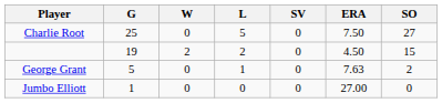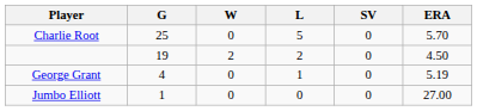 <table class="wikitable sortable">
 <tr>
 <th bgcolor="#DDDDFF" width="16%">Player</th>
 <th bgcolor="#DDDDFF" width="9%">G</th>
 <th bgcolor="#DDDDFF" width="9%">W</th>
 <th bgcolor="#DDDDFF" width="9%">L</th>
 <th bgcolor="#DDDDFF" width="9%">SV</th>
 <th bgcolor="#DDDDFF" width="9%">ERA</th>
-<th bgcolor="#DDDDFF" width="9%">SO</th>
 </tr>
 <tr align="center">
 <td><a href='#'>Charlie Root</a></td>
 <td>25</td>
 <td>0</td>
 <td>5</td>
 <td>0</td>
-<td>7.50</td>
-<td>27</td>
+<td>5.70</td>
 </tr>
 <tr align="center">
 <td></td>
 <td>19</td>
 <td>2</td>
 <td>2</td>
 <td>0</td>
 <td>4.50</td>
-<td>15</td>
 </tr>
 <tr align="center">
 <td><a href='#'>George Grant</a></td>
-<td>5</td>
+<td>4</td>
 <td>0</td>
 <td>1</td>
 <td>0</td>
-<td>7.63</td>
-<td>2</td>
+<td>5.19</td>
 </tr>
 <tr align="center">
 <td><a href='#'>Jumbo Elliott</a></td>
 <td>1</td>
 <td>0</td>
 <td>0</td>
 <td>0</td>
 <td>27.00</td>
-<td>0</td>
 </tr>
 </table>
